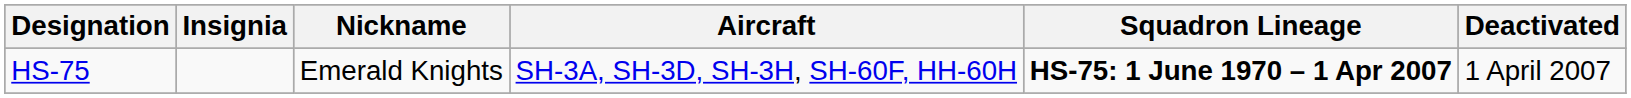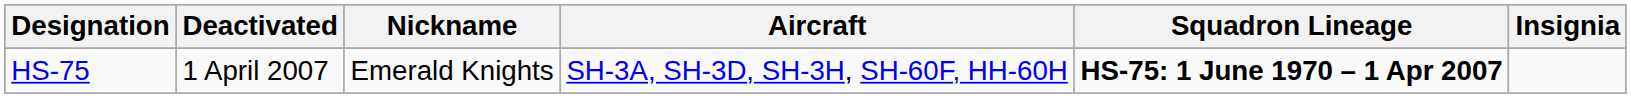 <table class="wikitable">
 <tr>
 <th>Designation</th>
-<th>Insignia</th>
+<th>Deactivated</th>
 <th>Nickname</th>
 <th>Aircraft</th>
 <th>Squadron Lineage</th>
-<th>Deactivated</th>
+<th>Insignia</th>
 </tr>
 <tr>
 <td><a href='#'>HS-75</a></td>
-<td></td>
+<td>1 April 2007</td>
 <td>Emerald Knights</td>
 <td><a href='#'>SH-3A, SH-3D, SH-3H</a>, <a href='#'>SH-60F, HH-60H</a></td>
 <td style="white-space: nowrap;"><strong>HS-75: 1 June 1970 – 1 Apr 2007</strong></td>
-<td>1 April 2007</td>
+<td></td>
 </tr>
 </table>
